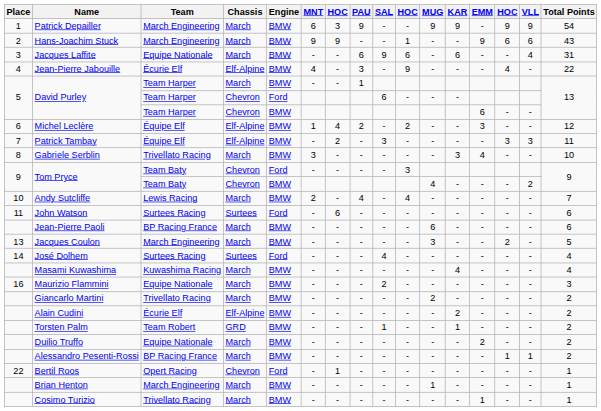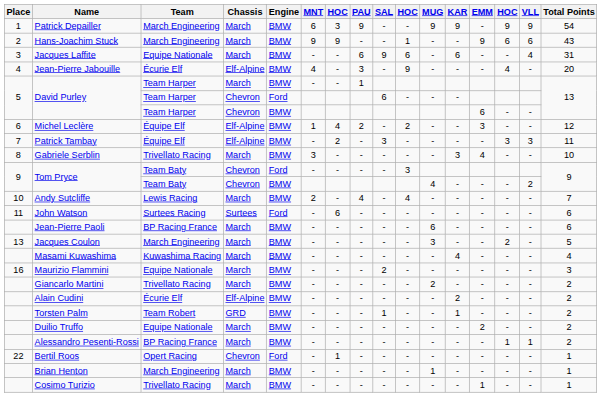 <table class="wikitable" style="font-size: 85%; text-align:center">
 <tr>
 <th>Place</th>
 <th>Name</th>
 <th>Team</th>
 <th>Chassis</th>
 <th>Engine</th>
 <th><a href='#'>MNT</a><br></th>
 <th><a href='#'>HOC</a><br></th>
 <th><a href='#'>PAU</a><br></th>
 <th><a href='#'>SAL</a><br></th>
 <th><a href='#'>HOC</a><br></th>
 <th><a href='#'>MUG</a><br></th>
 <th><a href='#'>KAR</a><br></th>
 <th><a href='#'>EMM</a><br></th>
 <th><a href='#'>HOC</a><br></th>
 <th><a href='#'>VLL</a><br></th>
 <th>Total Points</th>
 </tr>
 <tr>
 <td>1</td>
 <td align="left"> <a href='#'>Patrick Depailler</a></td>
 <td align="left"><a href='#'>March Engineering</a></td>
 <td align="left"><a href='#'>March</a></td>
 <td align="left"><a href='#'>BMW</a></td>
 <td>6</td>
 <td>3</td>
 <td>9</td>
 <td>-</td>
 <td>-</td>
 <td>9</td>
 <td>9</td>
 <td>-</td>
 <td>9</td>
 <td>9</td>
 <td>54</td>
 </tr>
 <tr>
 <td>2</td>
 <td align="left"> <a href='#'>Hans-Joachim Stuck</a></td>
 <td align="left"><a href='#'>March Engineering</a></td>
 <td align="left"><a href='#'>March</a></td>
 <td align="left"><a href='#'>BMW</a></td>
 <td>9</td>
 <td>9</td>
 <td>-</td>
 <td>-</td>
 <td>1</td>
 <td>-</td>
 <td>-</td>
 <td>9</td>
 <td>6</td>
 <td>6</td>
 <td>43</td>
 </tr>
 <tr>
 <td>3</td>
 <td align="left"> <a href='#'>Jacques Laffite</a></td>
 <td align="left"><a href='#'>Equipe Nationale</a></td>
 <td align="left"><a href='#'>March</a></td>
 <td align="left"><a href='#'>BMW</a></td>
 <td>-</td>
 <td>-</td>
 <td>6</td>
 <td>9</td>
 <td>6</td>
 <td>-</td>
 <td>6</td>
 <td>-</td>
 <td>-</td>
 <td>4</td>
 <td>31</td>
 </tr>
 <tr>
 <td>4</td>
 <td align="left"> <a href='#'>Jean-Pierre Jabouille</a></td>
 <td align="left"><a href='#'>Écurie Elf</a></td>
 <td align="left"><a href='#'>Elf-Alpine</a></td>
 <td align="left"><a href='#'>BMW</a></td>
 <td>4</td>
 <td>-</td>
 <td>3</td>
 <td>-</td>
 <td>9</td>
 <td>-</td>
 <td>-</td>
 <td>-</td>
 <td>4</td>
 <td>-</td>
-<td>22</td>
+<td>20</td>
 </tr>
 <tr>
 <td rowspan=3>5</td>
 <td rowspan=3 align="left"> <a href='#'>David Purley</a></td>
 <td align="left"><a href='#'>Team Harper</a></td>
 <td align="left"><a href='#'>March</a></td>
 <td align="left"><a href='#'>BMW</a></td>
 <td>-</td>
 <td>-</td>
 <td>1</td>
 <td></td>
 <td></td>
 <td></td>
 <td></td>
 <td></td>
 <td></td>
 <td></td>
 <td rowspan=3>13</td>
 </tr>
 <tr>
 <td align="left"><a href='#'>Team Harper</a></td>
 <td align="left"><a href='#'>Chevron</a></td>
 <td align="left"><a href='#'>Ford</a></td>
 <td></td>
 <td></td>
 <td></td>
 <td>6</td>
 <td>-</td>
 <td>-</td>
 <td>-</td>
 <td></td>
 <td></td>
 <td></td>
 </tr>
 <tr>
 <td align="left"><a href='#'>Team Harper</a></td>
 <td align="left"><a href='#'>Chevron</a></td>
 <td align="left"><a href='#'>BMW</a></td>
 <td></td>
 <td></td>
 <td></td>
 <td></td>
 <td></td>
 <td></td>
 <td></td>
 <td>6</td>
 <td>-</td>
 <td>-</td>
 </tr>
 <tr>
 <td>6</td>
 <td align="left"> <a href='#'>Michel Leclère</a></td>
 <td align="left"><a href='#'>Équipe Elf</a></td>
 <td align="left"><a href='#'>Elf-Alpine</a></td>
 <td align="left"><a href='#'>BMW</a></td>
 <td>1</td>
 <td>4</td>
 <td>2</td>
 <td>-</td>
 <td>2</td>
 <td>-</td>
 <td>-</td>
 <td>3</td>
 <td>-</td>
 <td>-</td>
 <td>12</td>
 </tr>
 <tr>
 <td>7</td>
 <td align="left"> <a href='#'>Patrick Tambay</a></td>
 <td align="left"><a href='#'>Équipe Elf</a></td>
 <td align="left"><a href='#'>Elf-Alpine</a></td>
 <td align="left"><a href='#'>BMW</a></td>
 <td>-</td>
 <td>2</td>
 <td>-</td>
 <td>3</td>
 <td>-</td>
 <td>-</td>
 <td>-</td>
 <td>-</td>
 <td>3</td>
 <td>3</td>
 <td>11</td>
 </tr>
 <tr>
 <td>8</td>
 <td align="left"> <a href='#'>Gabriele Serblin</a></td>
 <td align="left"><a href='#'>Trivellato Racing</a></td>
 <td align="left"><a href='#'>March</a></td>
 <td align="left"><a href='#'>BMW</a></td>
 <td>3</td>
 <td>-</td>
 <td>-</td>
 <td>-</td>
 <td>-</td>
 <td>-</td>
 <td>3</td>
 <td>4</td>
 <td>-</td>
 <td>-</td>
 <td>10</td>
 </tr>
 <tr>
 <td rowspan=2>9</td>
 <td rowspan=2 align="left"> <a href='#'>Tom Pryce</a></td>
 <td align="left"><a href='#'>Team Baty</a></td>
 <td align="left"><a href='#'>Chevron</a></td>
 <td align="left"><a href='#'>Ford</a></td>
 <td>-</td>
 <td>-</td>
 <td>-</td>
 <td>-</td>
 <td>3</td>
 <td></td>
 <td></td>
 <td></td>
 <td></td>
 <td></td>
 <td rowspan=2>9</td>
 </tr>
 <tr>
 <td align="left"><a href='#'>Team Baty</a></td>
 <td align="left"><a href='#'>Chevron</a></td>
 <td align="left"><a href='#'>BMW</a></td>
 <td></td>
 <td></td>
 <td></td>
 <td></td>
 <td></td>
 <td>4</td>
 <td>-</td>
 <td>-</td>
 <td>-</td>
 <td>2</td>
 </tr>
 <tr>
 <td>10</td>
 <td align="left"> <a href='#'>Andy Sutcliffe</a></td>
 <td align="left"><a href='#'>Lewis Racing</a></td>
 <td align="left"><a href='#'>March</a></td>
 <td align="left"><a href='#'>BMW</a></td>
 <td>2</td>
 <td>-</td>
 <td>4</td>
 <td>-</td>
 <td>4</td>
 <td>-</td>
 <td>-</td>
 <td>-</td>
 <td>-</td>
 <td>-</td>
 <td>7</td>
 </tr>
 <tr>
 <td>11</td>
 <td align="left"> <a href='#'>John Watson</a></td>
 <td align="left"><a href='#'>Surtees Racing</a></td>
 <td align="left"><a href='#'>Surtees</a></td>
 <td align="left"><a href='#'>Ford</a></td>
 <td>-</td>
 <td>6</td>
 <td>-</td>
 <td>-</td>
 <td>-</td>
 <td>-</td>
 <td>-</td>
 <td>-</td>
 <td>-</td>
 <td>-</td>
 <td>6</td>
 </tr>
 <tr>
 <td></td>
 <td align="left"> <a href='#'>Jean-Pierre Paoli</a></td>
 <td align="left"><a href='#'>BP Racing France</a></td>
 <td align="left"><a href='#'>March</a></td>
 <td align="left"><a href='#'>BMW</a></td>
 <td>-</td>
 <td>-</td>
 <td>-</td>
 <td>-</td>
 <td>-</td>
 <td>6</td>
 <td>-</td>
 <td>-</td>
 <td>-</td>
 <td>-</td>
 <td>6</td>
 </tr>
 <tr>
 <td>13</td>
 <td align="left"> <a href='#'>Jacques Coulon</a></td>
 <td align="left"><a href='#'>March Engineering</a></td>
 <td align="left"><a href='#'>March</a></td>
 <td align="left"><a href='#'>BMW</a></td>
 <td>-</td>
 <td>-</td>
 <td>-</td>
 <td>-</td>
 <td>-</td>
 <td>3</td>
 <td>-</td>
 <td>-</td>
 <td>2</td>
 <td>-</td>
 <td>5</td>
 </tr>
 <tr>
-<td>14</td>
-<td align="left"> <a href='#'>José Dolhem</a></td>
-<td align="left"><a href='#'>Surtees Racing</a></td>
-<td align="left"><a href='#'>Surtees</a></td>
-<td align="left"><a href='#'>Ford</a></td>
-<td>-</td>
-<td>-</td>
-<td>-</td>
-<td>4</td>
-<td>-</td>
-<td>-</td>
-<td>-</td>
-<td>-</td>
-<td>-</td>
-<td>-</td>
-<td>4</td>
-</tr>
-<tr>
 <td></td>
 <td align="left"> <a href='#'>Masami Kuwashima</a></td>
 <td align="left"><a href='#'>Kuwashima Racing</a></td>
 <td align="left"><a href='#'>March</a></td>
 <td align="left"><a href='#'>BMW</a></td>
 <td>-</td>
 <td>-</td>
 <td>-</td>
 <td>-</td>
 <td>-</td>
 <td>-</td>
 <td>4</td>
 <td>-</td>
 <td>-</td>
 <td>-</td>
 <td>4</td>
 </tr>
 <tr>
 <td>16</td>
 <td align="left"> <a href='#'>Maurizio Flammini</a></td>
 <td align="left"><a href='#'>Equipe Nationale</a></td>
 <td align="left"><a href='#'>March</a></td>
 <td align="left"><a href='#'>BMW</a></td>
 <td>-</td>
 <td>-</td>
 <td>-</td>
 <td>2</td>
 <td>-</td>
 <td>-</td>
 <td>-</td>
 <td>-</td>
 <td>-</td>
 <td>-</td>
 <td>3</td>
 </tr>
 <tr>
 <td></td>
 <td align="left"> <a href='#'>Giancarlo Martini</a></td>
 <td align="left"><a href='#'>Trivellato Racing</a></td>
 <td align="left"><a href='#'>March</a></td>
 <td align="left"><a href='#'>BMW</a></td>
 <td>-</td>
 <td>-</td>
 <td>-</td>
 <td>-</td>
 <td>-</td>
 <td>2</td>
 <td>-</td>
 <td>-</td>
 <td>-</td>
 <td>-</td>
 <td>2</td>
 </tr>
 <tr>
 <td></td>
 <td align="left"> <a href='#'>Alain Cudini</a></td>
 <td align="left"><a href='#'>Écurie Elf</a></td>
 <td align="left"><a href='#'>Elf-Alpine</a></td>
 <td align="left"><a href='#'>BMW</a></td>
 <td>-</td>
 <td>-</td>
 <td>-</td>
 <td>-</td>
 <td>-</td>
 <td>-</td>
 <td>2</td>
 <td>-</td>
 <td>-</td>
 <td>-</td>
 <td>2</td>
 </tr>
 <tr>
 <td></td>
 <td align="left"> <a href='#'>Torsten Palm</a></td>
 <td align="left"><a href='#'>Team Robert</a></td>
 <td align="left"><a href='#'>GRD</a></td>
 <td align="left"><a href='#'>BMW</a></td>
 <td>-</td>
 <td>-</td>
 <td>-</td>
 <td>1</td>
 <td>-</td>
 <td>-</td>
 <td>1</td>
 <td>-</td>
 <td>-</td>
 <td>-</td>
 <td>2</td>
 </tr>
 <tr>
 <td></td>
 <td align="left"> <a href='#'>Duilio Truffo</a></td>
 <td align="left"><a href='#'>Equipe Nationale</a></td>
 <td align="left"><a href='#'>March</a></td>
 <td align="left"><a href='#'>BMW</a></td>
 <td>-</td>
 <td>-</td>
 <td>-</td>
 <td>-</td>
 <td>-</td>
 <td>-</td>
 <td>-</td>
 <td>2</td>
 <td>-</td>
 <td>-</td>
 <td>2</td>
 </tr>
 <tr>
 <td></td>
 <td align="left"> <a href='#'>Alessandro Pesenti-Rossi</a></td>
 <td align="left"><a href='#'>BP Racing France</a></td>
 <td align="left"><a href='#'>March</a></td>
 <td align="left"><a href='#'>BMW</a></td>
 <td>-</td>
 <td>-</td>
 <td>-</td>
 <td>-</td>
 <td>-</td>
 <td>-</td>
 <td>-</td>
 <td>-</td>
 <td>1</td>
 <td>1</td>
 <td>2</td>
 </tr>
 <tr>
 <td>22</td>
 <td align="left"> <a href='#'>Bertil Roos</a></td>
 <td align="left"><a href='#'>Opert Racing</a></td>
 <td align="left"><a href='#'>Chevron</a></td>
 <td align="left"><a href='#'>Ford</a></td>
 <td>-</td>
 <td>1</td>
 <td>-</td>
 <td>-</td>
 <td>-</td>
 <td>-</td>
 <td>-</td>
 <td>-</td>
 <td>-</td>
 <td>-</td>
 <td>1</td>
 </tr>
 <tr>
 <td></td>
 <td align="left"> <a href='#'>Brian Henton</a></td>
 <td align="left"><a href='#'>March Engineering</a></td>
 <td align="left"><a href='#'>March</a></td>
 <td align="left"><a href='#'>BMW</a></td>
 <td>-</td>
 <td>-</td>
 <td>-</td>
 <td>-</td>
 <td>-</td>
 <td>1</td>
 <td>-</td>
 <td>-</td>
 <td>-</td>
 <td>-</td>
 <td>1</td>
 </tr>
 <tr>
 <td></td>
 <td align="left"> <a href='#'>Cosimo Turizio</a></td>
 <td align="left"><a href='#'>Trivellato Racing</a></td>
 <td align="left"><a href='#'>March</a></td>
 <td align="left"><a href='#'>BMW</a></td>
 <td>-</td>
 <td>-</td>
 <td>-</td>
 <td>-</td>
 <td>-</td>
 <td>-</td>
 <td>-</td>
 <td>1</td>
 <td>-</td>
 <td>-</td>
 <td>1</td>
 </tr>
 </table>
